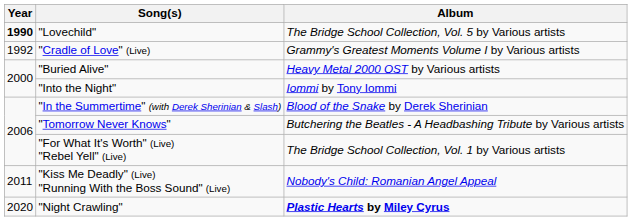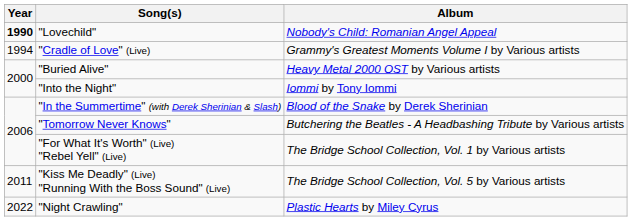 <table class="wikitable">
 <tr>
 <th>Year</th>
 <th>Song(s)</th>
 <th>Album</th>
 </tr>
 <tr>
 <td><strong>1990</strong></td>
 <td>"Lovechild"</td>
-<td><em>The Bridge School Collection, Vol. 5</em> by Various artists</td>
+<td><em><a href='#'>Nobody's Child: Romanian Angel Appeal</a></em></td>
 </tr>
 <tr>
-<td>1992</td>
+<td>1994</td>
 <td>"<a href='#'>Cradle of Love</a>" <small>(Live)</small></td>
 <td><em>Grammy's Greatest Moments Volume I</em> by Various artists</td>
 </tr>
 <tr>
 <td rowspan="2">2000</td>
 <td>"Buried Alive"</td>
 <td><em><a href='#'>Heavy Metal 2000 OST</a></em> by Various artists</td>
 </tr>
 <tr>
 <td>"Into the Night"</td>
 <td><em><a href='#'>Iommi</a></em> by <a href='#'>Tony Iommi</a></td>
 </tr>
 <tr>
 <td rowspan="3">2006</td>
 <td>"<a href='#'>In the Summertime</a>" <small><em>(with <a href='#'>Derek Sherinian</a> & <a href='#'>Slash</a>)</em></small></td>
 <td><em><a href='#'>Blood of the Snake</a></em> by <a href='#'>Derek Sherinian</a></td>
 </tr>
 <tr>
 <td>"<a href='#'>Tomorrow Never Knows</a>"</td>
 <td><em>Butchering the Beatles - A Headbashing Tribute</em> by Various artists</td>
 </tr>
 <tr>
 <td>"For What It's Worth" <small>(Live)</small><br>"Rebel Yell" <small>(Live)</small></td>
 <td><em>The Bridge School Collection, Vol. 1</em> by Various artists</td>
 </tr>
 <tr>
 <td>2011</td>
 <td>"Kiss Me Deadly" <small>(Live)</small><br>"Running With the Boss Sound" <small>(Live)</small></td>
-<td><em><a href='#'>Nobody's Child: Romanian Angel Appeal</a></em></td>
+<td><em>The Bridge School Collection, Vol. 5</em> by Various artists</td>
 </tr>
 <tr>
-<td>2020</td>
+<td>2022</td>
 <td>"Night Crawling"</td>
-<td><strong><em><a href='#'>Plastic Hearts</a></em> by <a href='#'>Miley Cyrus</a></strong></td>
+<td><em><a href='#'>Plastic Hearts</a></em> by <a href='#'>Miley Cyrus</a></td>
 </tr>
 </table>
